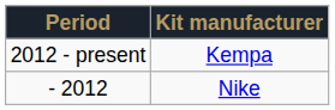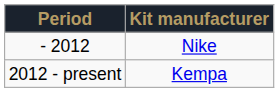 <table class="wikitable" style="font-size: 95%; text-align:center;">
 <tr>
 <th scope=col style="color:#B59C64; background:#1A222D;">Period</th>
 <th scope=col style="color:#B59C64; background:#1A222D;">Kit manufacturer</th>
 </tr>
 <tr>
+<td>- 2012</td>
+<td> <a href='#'>Nike</a></td>
+</tr>
+<tr>
 <td>2012 - present</td>
 <td> <a href='#'>Kempa</a></td>
 </tr>
-<tr>
-<td>- 2012</td>
-<td> <a href='#'>Nike</a></td>
-</tr>
 </table>
